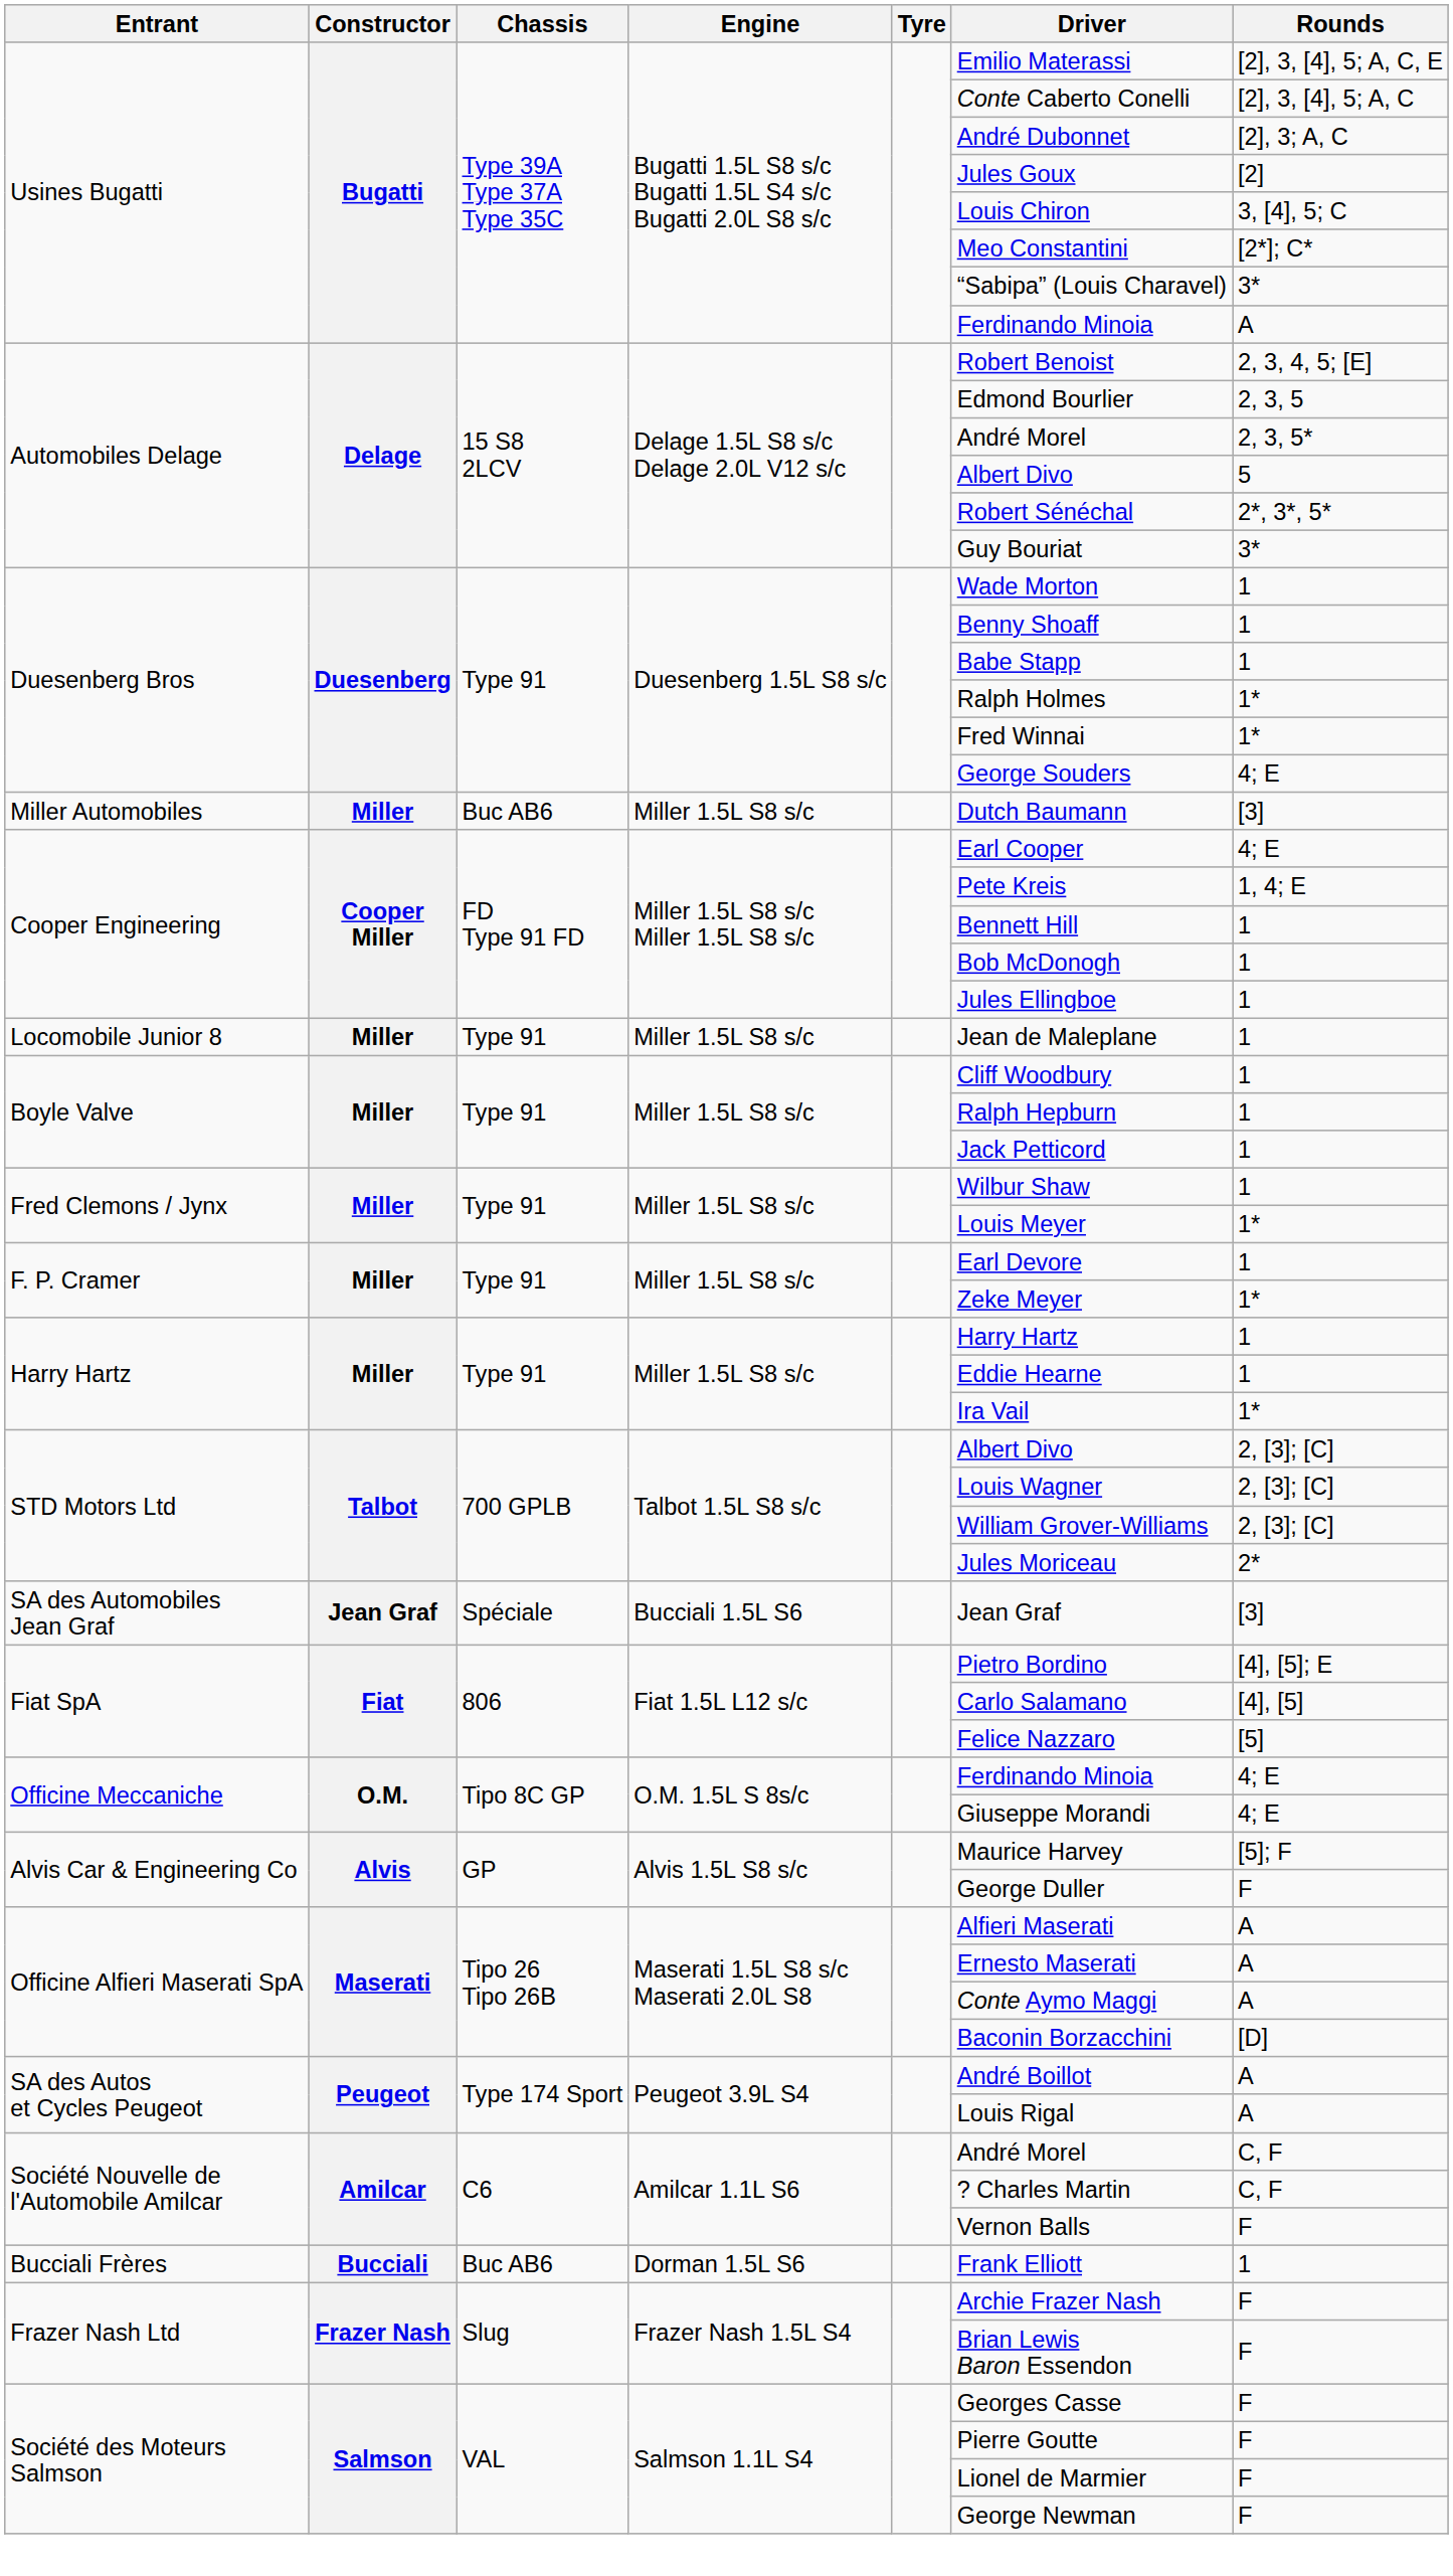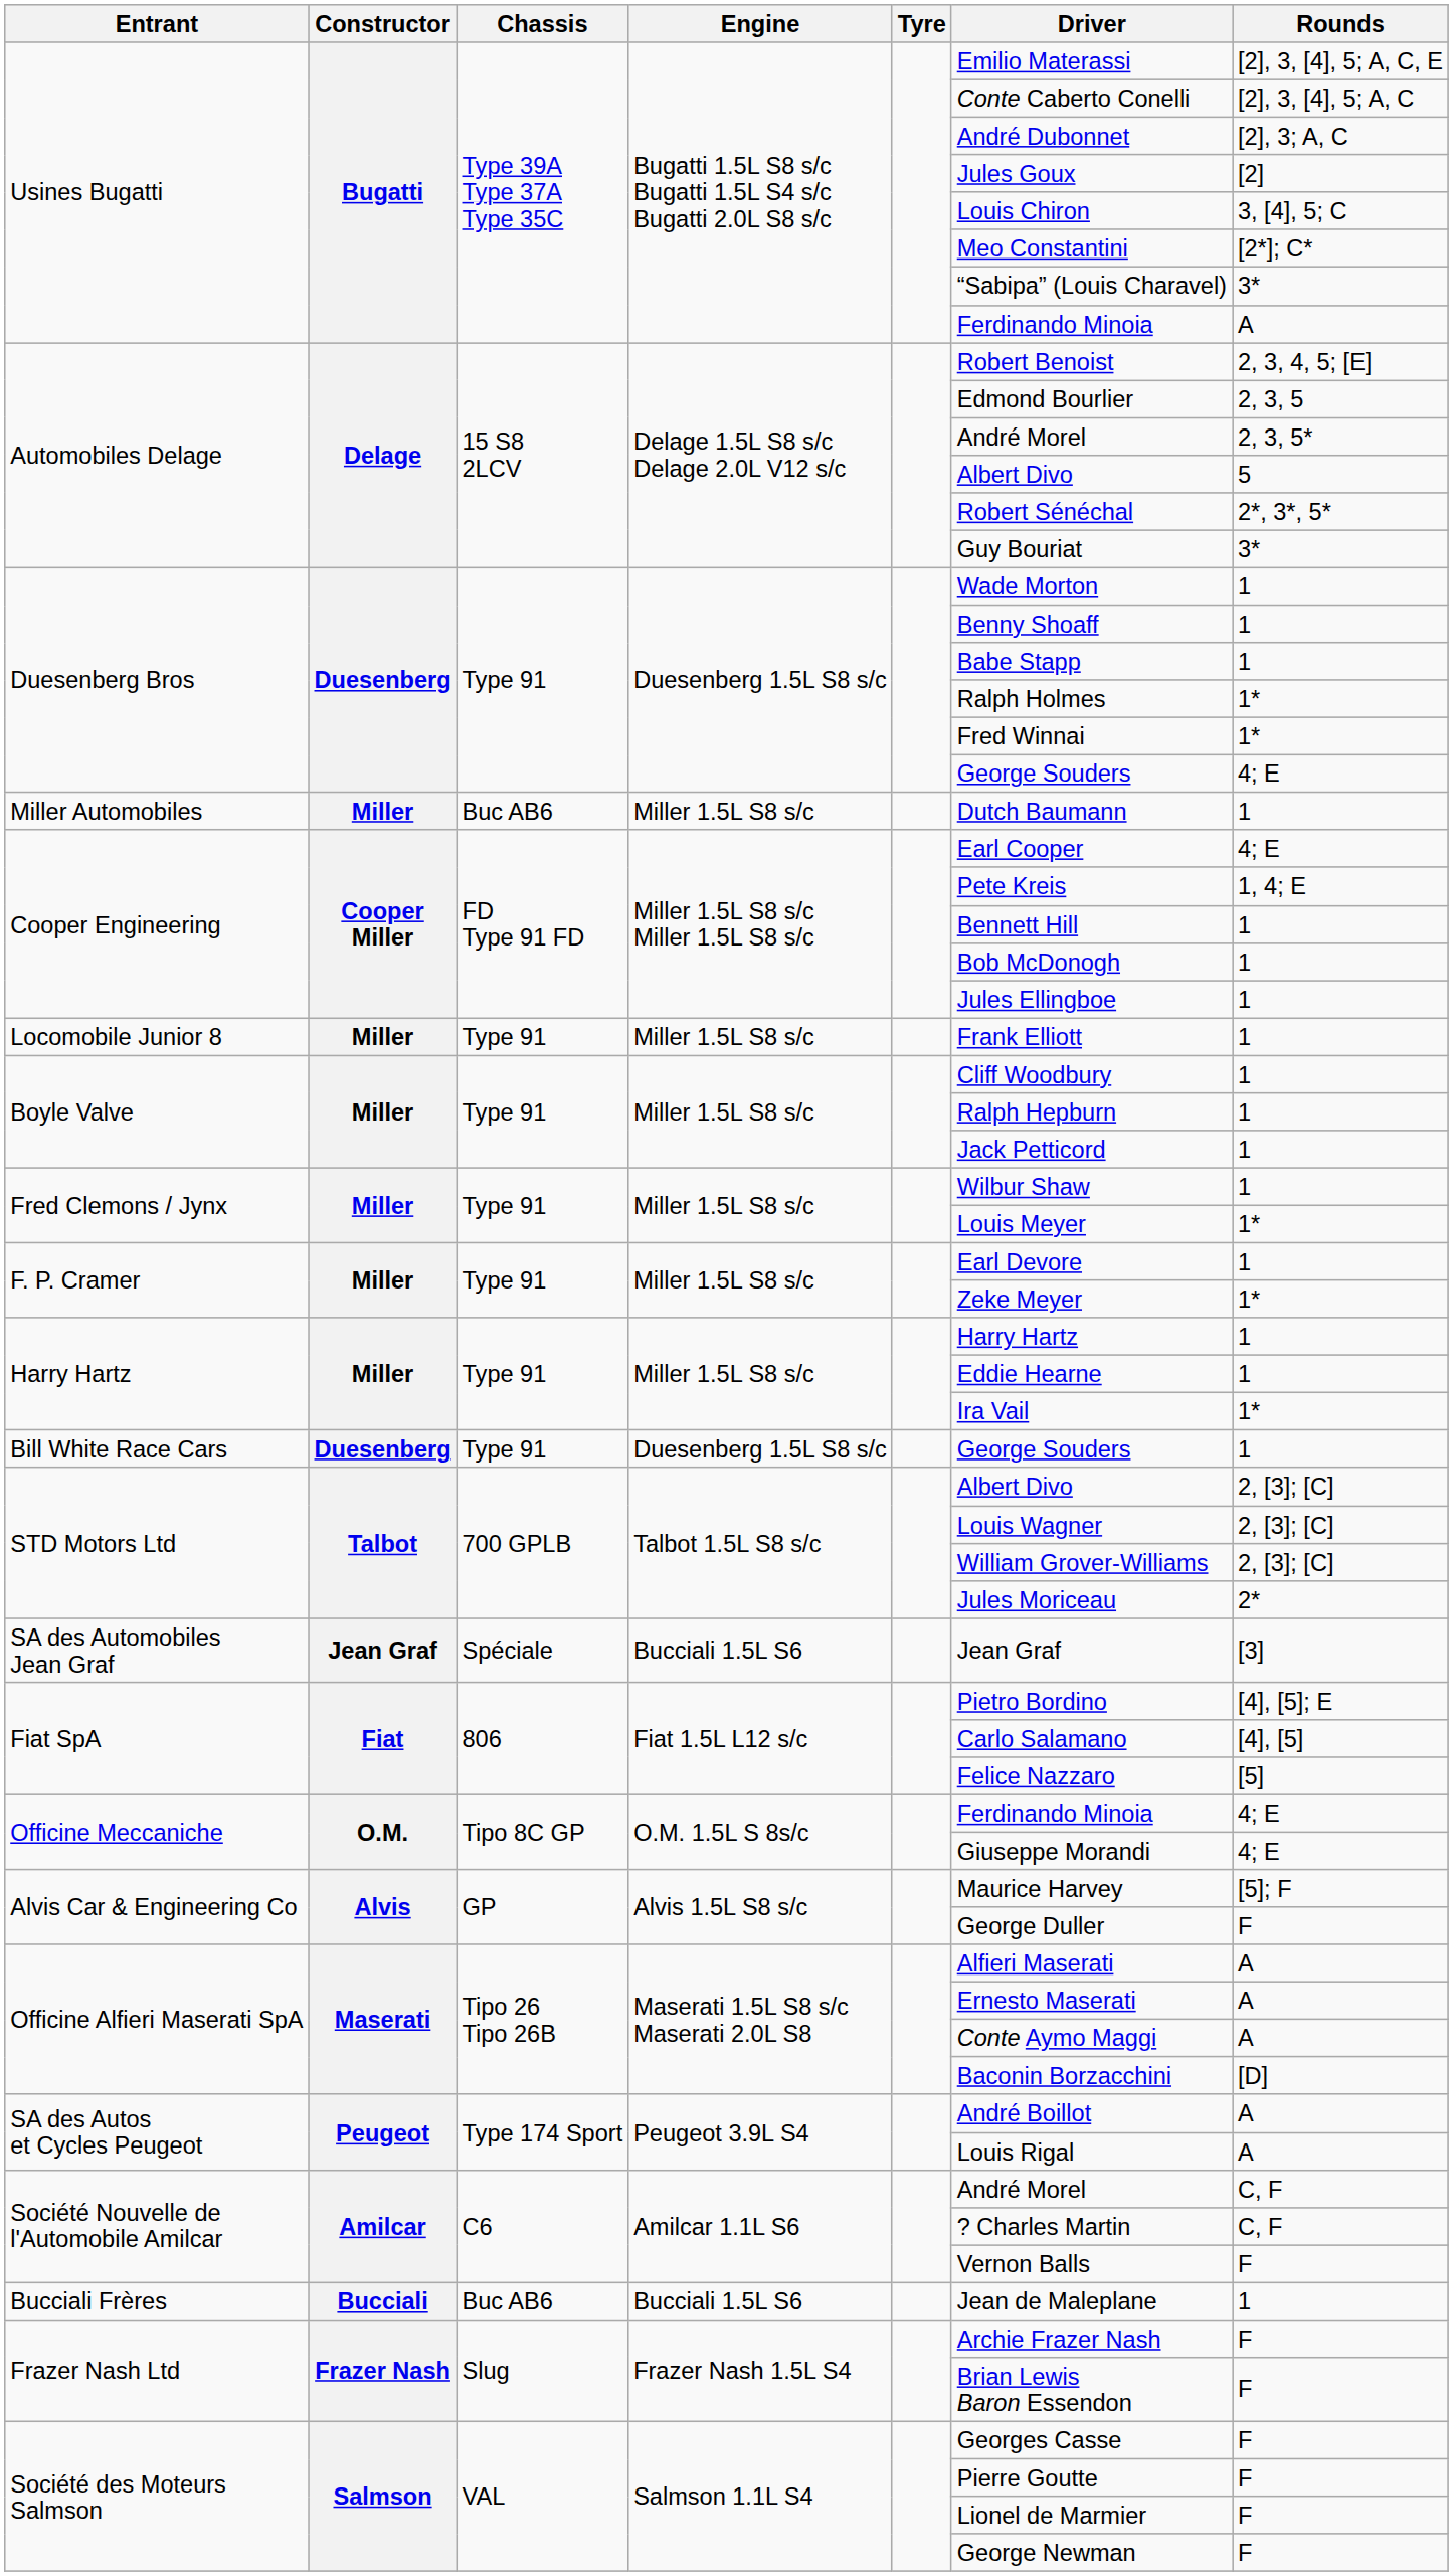 <table class="wikitable" style="font-size: 95%">
 <tr>
 <th>Entrant</th>
 <th>Constructor</th>
 <th>Chassis</th>
 <th>Engine</th>
 <th>Tyre</th>
 <th>Driver</th>
 <th>Rounds</th>
 </tr>
 <tr>
 <td rowspan=8> Usines Bugatti</td>
 <th rowspan=8><a href='#'>Bugatti</a></th>
 <td rowspan=8><a href='#'>Type 39A</a><br><a href='#'>Type 37A</a><br><a href='#'>Type 35C</a></td>
 <td rowspan=8>Bugatti 1.5L S8 s/c<br> Bugatti 1.5L S4 s/c<br> Bugatti 2.0L S8 s/c</td>
 <td rowspan=8></td>
 <td> <a href='#'>Emilio Materassi</a></td>
 <td>[2], 3, [4], 5; A, C, E</td>
 </tr>
 <tr>
 <td> <em>Conte</em> Caberto Conelli</td>
 <td>[2], 3, [4], 5; A, C</td>
 </tr>
 <tr>
 <td> <a href='#'>André Dubonnet</a></td>
 <td>[2], 3; A, C</td>
 </tr>
 <tr>
 <td> <a href='#'>Jules Goux</a></td>
 <td>[2]</td>
 </tr>
 <tr>
 <td>  <a href='#'>Louis Chiron</a></td>
 <td>3, [4], 5; C</td>
 </tr>
 <tr>
 <td> <a href='#'>Meo Constantini</a></td>
 <td>[2*]; C*</td>
 </tr>
 <tr>
 <td> “Sabipa” (Louis Charavel)</td>
 <td>3*</td>
 </tr>
 <tr>
 <td> <a href='#'>Ferdinando Minoia</a></td>
 <td>A</td>
 </tr>
 <tr>
 <td rowspan=6> Automobiles Delage</td>
 <th rowspan=6><a href='#'>Delage</a></th>
 <td rowspan=6>15 S8<br>2LCV</td>
 <td rowspan=6>Delage 1.5L S8 s/c<br> Delage 2.0L V12 s/c</td>
 <td rowspan=6></td>
 <td> <a href='#'>Robert Benoist</a></td>
 <td>2, 3, 4, 5; [E]</td>
 </tr>
 <tr>
 <td> Edmond Bourlier</td>
 <td>2, 3, 5</td>
 </tr>
 <tr>
 <td> André Morel</td>
 <td>2, 3, 5*</td>
 </tr>
 <tr>
 <td> <a href='#'>Albert Divo</a></td>
 <td>5</td>
 </tr>
 <tr>
 <td> <a href='#'>Robert Sénéchal</a></td>
 <td>2*, 3*, 5*</td>
 </tr>
 <tr>
 <td> Guy Bouriat</td>
 <td>3*</td>
 </tr>
 <tr>
 <td rowspan=6> Duesenberg Bros</td>
 <th rowspan=6><a href='#'>Duesenberg</a></th>
 <td rowspan=6>Type 91</td>
 <td rowspan=6>Duesenberg 1.5L S8 s/c</td>
 <td rowspan=6></td>
 <td> <a href='#'>Wade Morton</a></td>
 <td>1</td>
 </tr>
 <tr>
 <td> <a href='#'>Benny Shoaff</a></td>
 <td>1</td>
 </tr>
 <tr>
 <td> <a href='#'>Babe Stapp</a></td>
 <td>1</td>
 </tr>
 <tr>
 <td> Ralph Holmes</td>
 <td>1*</td>
 </tr>
 <tr>
 <td> Fred Winnai</td>
 <td>1*</td>
 </tr>
 <tr>
 <td> <a href='#'>George Souders</a></td>
 <td>4; E</td>
 </tr>
 <tr>
 <td rowspan=1> Miller Automobiles</td>
 <th rowspan=1><a href='#'>Miller</a></th>
 <td>Buc AB6</td>
 <td rowspan=1>Miller 1.5L S8 s/c</td>
 <td rowspan=1></td>
 <td> <a href='#'>Dutch Baumann</a></td>
-<td>[3]</td>
+<td>1</td>
 </tr>
 <tr>
 <td rowspan=5> Cooper Engineering</td>
 <th rowspan=5><a href='#'>Cooper</a><br>Miller</th>
 <td rowspan=5>FD<br>Type 91 FD</td>
 <td rowspan=5>Miller 1.5L S8 s/c<br>Miller 1.5L S8 s/c</td>
 <td rowspan=5></td>
 <td> <a href='#'>Earl Cooper</a></td>
 <td>4; E</td>
 </tr>
 <tr>
 <td> <a href='#'>Pete Kreis</a></td>
 <td>1, 4; E</td>
 </tr>
 <tr>
 <td> <a href='#'>Bennett Hill</a></td>
 <td>1</td>
 </tr>
 <tr>
 <td> <a href='#'>Bob McDonogh</a></td>
 <td>1</td>
 </tr>
 <tr>
 <td> <a href='#'>Jules Ellingboe</a></td>
 <td>1</td>
 </tr>
 <tr>
 <td> Locomobile Junior 8</td>
 <th>Miller</th>
 <td>Type 91</td>
 <td>Miller 1.5L S8 s/c</td>
 <td></td>
-<td> Jean de Maleplane</td>
+<td> <a href='#'>Frank Elliott</a></td>
 <td>1</td>
 </tr>
 <tr>
 <td rowspan=3> Boyle Valve</td>
 <th rowspan=3>Miller</th>
 <td rowspan=3>Type 91</td>
 <td rowspan=3>Miller 1.5L S8 s/c</td>
 <td rowspan=3></td>
 <td> <a href='#'>Cliff Woodbury</a></td>
 <td>1</td>
 </tr>
 <tr>
 <td> <a href='#'>Ralph Hepburn</a></td>
 <td>1</td>
 </tr>
 <tr>
 <td> <a href='#'>Jack Petticord</a></td>
 <td>1</td>
 </tr>
 <tr>
 <td rowspan=2> Fred Clemons / Jynx</td>
 <th rowspan=2><a href='#'>Miller</a></th>
 <td rowspan=2>Type 91</td>
 <td rowspan=2>Miller 1.5L S8 s/c</td>
 <td rowspan=2></td>
 <td> <a href='#'>Wilbur Shaw</a></td>
 <td>1</td>
 </tr>
 <tr>
 <td> <a href='#'>Louis Meyer</a></td>
 <td>1*</td>
 </tr>
 <tr>
 <td rowspan=2> F. P. Cramer</td>
 <th rowspan=2>Miller</th>
 <td rowspan=2>Type 91</td>
 <td rowspan=2>Miller 1.5L S8 s/c</td>
 <td rowspan=2></td>
 <td> <a href='#'>Earl Devore</a></td>
 <td>1</td>
 </tr>
 <tr>
 <td> <a href='#'>Zeke Meyer</a></td>
 <td>1*</td>
 </tr>
 <tr>
 <td rowspan=3> Harry Hartz</td>
 <th rowspan=3>Miller</th>
 <td rowspan=3>Type 91</td>
 <td rowspan=3>Miller 1.5L S8 s/c</td>
 <td rowspan=3></td>
 <td> <a href='#'>Harry Hartz</a></td>
 <td>1</td>
 </tr>
 <tr>
 <td> <a href='#'>Eddie Hearne</a></td>
 <td>1</td>
 </tr>
 <tr>
 <td> <a href='#'>Ira Vail</a></td>
 <td>1*</td>
+</tr>
+<tr>
+<td> Bill White Race Cars</td>
+<th><a href='#'>Duesenberg</a></th>
+<td>Type 91</td>
+<td>Duesenberg 1.5L S8 s/c</td>
+<td></td>
+<td> <a href='#'>George Souders</a></td>
+<td>1</td>
 </tr>
 <tr>
 <td rowspan=4> STD Motors Ltd<br></td>
 <th rowspan=4><a href='#'>Talbot</a></th>
 <td rowspan=4>700 GPLB</td>
 <td rowspan=4>Talbot 1.5L S8 s/c</td>
 <td rowspan=4></td>
 <td> <a href='#'>Albert Divo</a></td>
 <td>2, [3]; [C]</td>
 </tr>
 <tr>
 <td> <a href='#'>Louis Wagner</a></td>
 <td>2, [3]; [C]</td>
 </tr>
 <tr>
 <td> <a href='#'>William Grover-Williams</a></td>
 <td>2, [3]; [C]</td>
 </tr>
 <tr>
 <td> <a href='#'>Jules Moriceau</a></td>
 <td>2*</td>
 </tr>
 <tr>
 <td> SA des Automobiles <br>Jean Graf</td>
 <th>Jean Graf</th>
 <td>Spéciale</td>
 <td>Bucciali 1.5L S6</td>
 <td></td>
 <td> Jean Graf</td>
 <td>[3]</td>
 </tr>
 <tr>
 <td rowspan=3> Fiat SpA</td>
 <th rowspan=3><a href='#'>Fiat</a></th>
 <td rowspan=3>806</td>
 <td rowspan=3>Fiat 1.5L L12 s/c</td>
 <td rowspan=3></td>
 <td> <a href='#'>Pietro Bordino</a></td>
 <td>[4], [5]; E</td>
 </tr>
 <tr>
 <td> <a href='#'>Carlo Salamano</a></td>
 <td>[4], [5]</td>
 </tr>
 <tr>
 <td> <a href='#'>Felice Nazzaro</a></td>
 <td>[5]</td>
 </tr>
 <tr>
 <td rowspan=2> <a href='#'>Officine Meccaniche</a></td>
 <th rowspan=2>O.M.</th>
 <td rowspan=2>Tipo 8C GP</td>
 <td rowspan=2>O.M. 1.5L S 8s/c</td>
 <td rowspan=2></td>
 <td> <a href='#'>Ferdinando Minoia</a></td>
 <td>4; E</td>
 </tr>
 <tr>
 <td> Giuseppe Morandi</td>
 <td>4; E</td>
 </tr>
 <tr>
 <td rowspan=2> Alvis Car & Engineering Co</td>
 <th rowspan=2><a href='#'>Alvis</a></th>
 <td rowspan=2>GP</td>
 <td rowspan=2>Alvis 1.5L S8 s/c</td>
 <td rowspan=2></td>
 <td> Maurice Harvey</td>
 <td>[5]; F</td>
 </tr>
 <tr>
 <td> George Duller</td>
 <td>F</td>
 </tr>
 <tr>
 <td rowspan=4> Officine Alfieri Maserati SpA</td>
 <th rowspan=4><a href='#'>Maserati</a></th>
 <td rowspan=4>Tipo 26<br>Tipo 26B</td>
 <td rowspan=4>Maserati 1.5L S8 s/c<br> Maserati 2.0L S8</td>
 <td rowspan=4></td>
 <td> <a href='#'>Alfieri Maserati</a></td>
 <td>A</td>
 </tr>
 <tr>
 <td> <a href='#'>Ernesto Maserati</a></td>
 <td>A</td>
 </tr>
 <tr>
 <td> <em>Conte</em> <a href='#'>Aymo Maggi</a></td>
 <td>A</td>
 </tr>
 <tr>
 <td> <a href='#'>Baconin Borzacchini</a></td>
 <td>[D]</td>
 </tr>
 <tr>
 <td rowspan=2> SA des Autos<br>et Cycles Peugeot</td>
 <th rowspan=2><a href='#'>Peugeot</a></th>
 <td rowspan=2>Type 174 Sport</td>
 <td rowspan=2>Peugeot 3.9L S4</td>
 <td rowspan=2></td>
 <td> <a href='#'>André Boillot</a></td>
 <td>A</td>
 </tr>
 <tr>
 <td> Louis Rigal</td>
 <td>A</td>
 </tr>
 <tr>
 <td rowspan=3> Société Nouvelle de<br>l'Automobile Amilcar</td>
 <th rowspan=3><a href='#'>Amilcar</a></th>
 <td rowspan=3>C6</td>
 <td rowspan=3>Amilcar 1.1L S6</td>
 <td rowspan=3></td>
 <td> André Morel</td>
 <td>C, F</td>
 </tr>
 <tr>
 <td>? Charles Martin</td>
 <td>C, F</td>
 </tr>
 <tr>
 <td> Vernon Balls</td>
 <td>F</td>
 </tr>
 <tr>
 <td> Bucciali Frères</td>
 <th><a href='#'>Bucciali</a></th>
 <td>Buc AB6</td>
-<td>Dorman 1.5L S6</td>
+<td>Bucciali 1.5L S6</td>
 <td></td>
-<td> <a href='#'>Frank Elliott</a></td>
+<td> Jean de Maleplane</td>
 <td>1</td>
 </tr>
 <tr>
 <td rowspan=2> Frazer Nash Ltd</td>
 <th rowspan=2><a href='#'>Frazer Nash</a></th>
 <td rowspan=2>Slug</td>
 <td rowspan=2>Frazer Nash 1.5L S4</td>
 <td rowspan=2></td>
 <td> <a href='#'>Archie Frazer Nash</a></td>
 <td>F</td>
 </tr>
 <tr>
 <td> <a href='#'>Brian Lewis</a><br><em>Baron</em> Essendon</td>
 <td>F</td>
 </tr>
 <tr>
 <td rowspan=4> Société des Moteurs <br> Salmson</td>
 <th rowspan=4><a href='#'>Salmson</a></th>
 <td rowspan=4>VAL</td>
 <td rowspan=4>Salmson 1.1L S4</td>
 <td rowspan=4></td>
 <td> Georges Casse</td>
 <td>F</td>
 </tr>
 <tr>
 <td> Pierre Goutte</td>
 <td>F</td>
 </tr>
 <tr>
 <td> Lionel de Marmier</td>
 <td>F</td>
 </tr>
 <tr>
 <td> George Newman</td>
 <td>F</td>
 </tr>
 </table>
